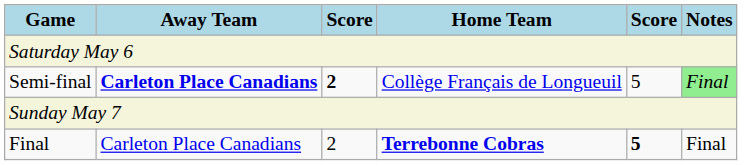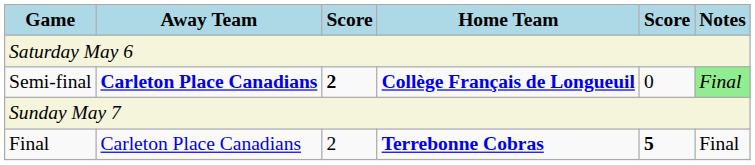 <table class="wikitable">
 <tr>
 <th style="background:lightblue;">Game</th>
 <th style="background:lightblue;">Away Team</th>
 <th style="background:lightblue;">Score</th>
 <th style="background:lightblue;">Home Team</th>
 <th style="background:lightblue;">Score</th>
 <th style="background:lightblue;">Notes</th>
 </tr>
 <tr bgcolor=beige>
 <td colspan=6><em>Saturday May 6</em></td>
 </tr>
 <tr>
 <td>Semi-final</td>
 <td><strong><a href='#'>Carleton Place Canadians</a></strong></td>
 <td><strong>2</strong></td>
-<td><a href='#'>Collège Français de Longueuil</a></td>
-<td>5</td>
+<td><strong><a href='#'>Collège Français de Longueuil</a></strong></td>
+<td>0</td>
 <td style="background: lightgreen;"><em>Final</em></td>
 </tr>
 <tr bgcolor=beige>
 <td colspan=6><em>Sunday May 7</em></td>
 </tr>
 <tr>
 <td>Final</td>
 <td><a href='#'>Carleton Place Canadians</a></td>
 <td>2</td>
 <td><strong><a href='#'>Terrebonne Cobras</a></strong></td>
 <td><strong>5</strong></td>
 <td>Final</td>
 </tr>
 </table>
